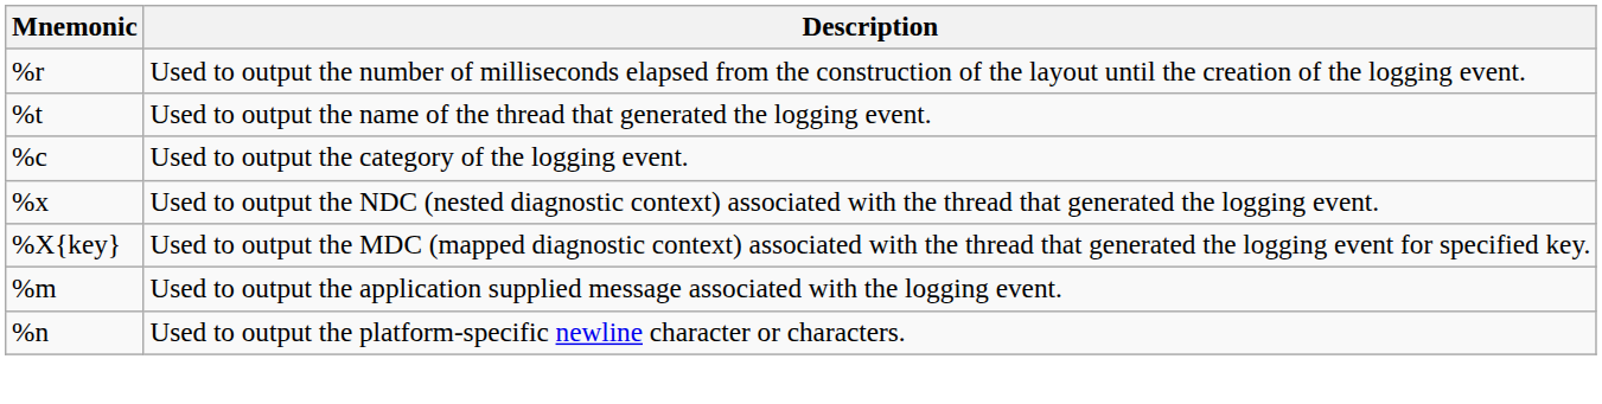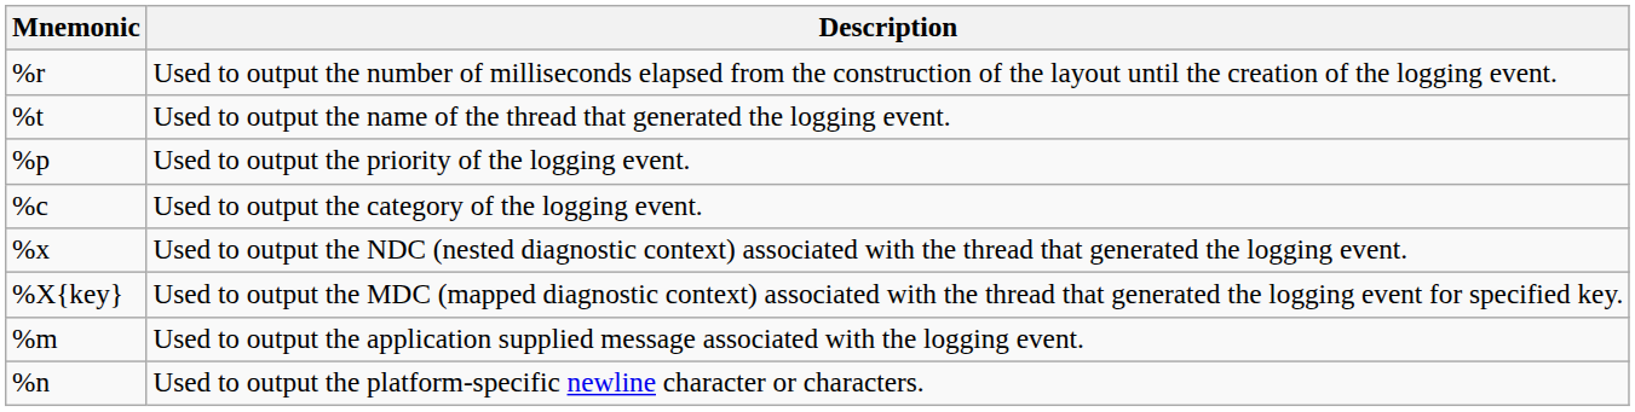 <table class="wikitable">
 <tr>
 <th scope="col">Mnemonic</th>
 <th scope="col">Description</th>
 </tr>
 <tr>
 <td>%r</td>
 <td>Used to output the number of milliseconds elapsed from the construction of the layout until the creation of the logging event.</td>
 </tr>
 <tr>
 <td>%t</td>
 <td>Used to output the name of the thread that generated the logging event.</td>
+</tr>
+<tr>
+<td>%p</td>
+<td>Used to output the priority of the logging event.</td>
 </tr>
 <tr>
 <td>%c</td>
 <td>Used to output the category of the logging event.</td>
 </tr>
 <tr>
 <td>%x</td>
 <td>Used to output the NDC (nested diagnostic context) associated with the thread that generated the logging event.</td>
 </tr>
 <tr>
 <td>%X{key}</td>
 <td>Used to output the MDC (mapped diagnostic context) associated with the thread that generated the logging event for specified key.</td>
 </tr>
 <tr>
 <td>%m</td>
 <td>Used to output the application supplied message associated with the logging event.</td>
 </tr>
 <tr>
 <td>%n</td>
 <td>Used to output the platform-specific <a href='#'>newline</a> character or characters.</td>
 </tr>
 </table>
